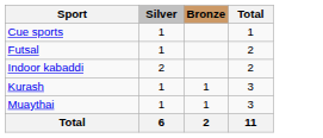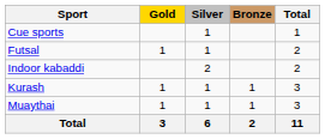 <table class="wikitable sortable" style="text-align:center;">
 <tr>
 <th width=180>Sport</th>
+<th scope="col" style="background:gold; width:55px;">Gold</th>
 <th scope="col" style="background:silver; width:55px;">Silver</th>
 <th scope="col" style="background:#cc9966; width:55px;">Bronze</th>
 <th width=55>Total</th>
 </tr>
 <tr>
 <td align=left><a href='#'>Cue sports</a></td>
+<td></td>
 <td>1</td>
 <td></td>
 <td>1</td>
 </tr>
 <tr>
 <td align=left><a href='#'>Futsal</a></td>
 <td>1</td>
+<td>1</td>
 <td></td>
 <td>2</td>
 </tr>
 <tr>
 <td align=left><a href='#'>Indoor kabaddi</a></td>
+<td></td>
 <td>2</td>
 <td></td>
 <td>2</td>
 </tr>
 <tr>
 <td align=left><a href='#'>Kurash</a></td>
 <td>1</td>
 <td>1</td>
+<td>1</td>
 <td>3</td>
 </tr>
 <tr>
 <td align=left><a href='#'>Muaythai</a></td>
 <td>1</td>
 <td>1</td>
+<td>1</td>
 <td>3</td>
 </tr>
 <tr class="sortbottom">
 <th>Total</th>
+<th>3</th>
 <th>6</th>
 <th>2</th>
 <th>11</th>
 </tr>
 </table>
